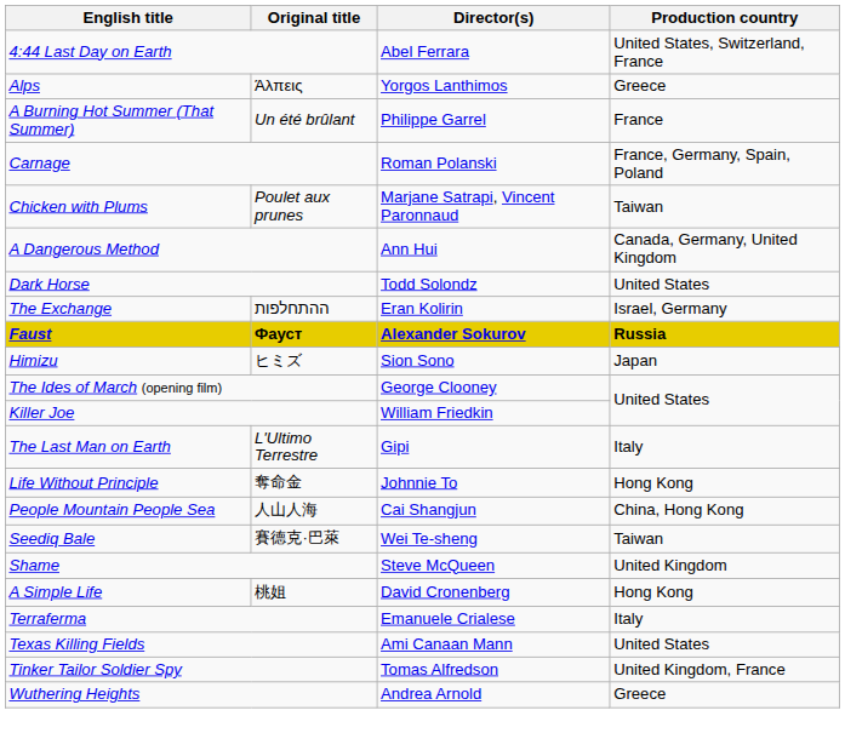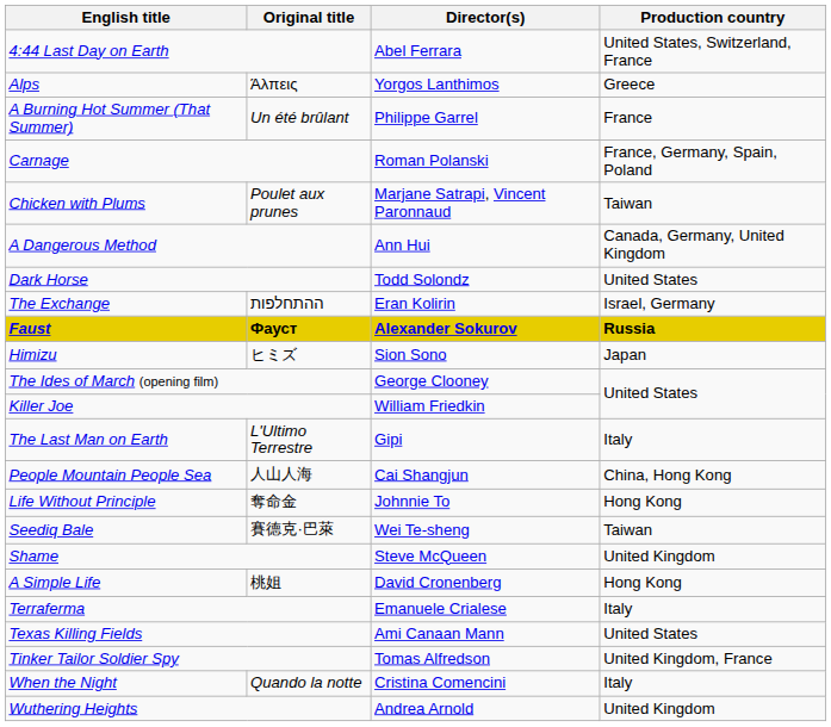 <table class="wikitable" style="width:95%; margin-bottom:0px">
 <tr>
 <th>English title</th>
 <th>Original title</th>
 <th>Director(s)</th>
 <th>Production country</th>
 </tr>
 <tr>
 <td colspan=2><em><a href='#'>4:44 Last Day on Earth</a></em></td>
 <td data-sort-value="Ferrara"><a href='#'>Abel Ferrara</a></td>
 <td>United States, Switzerland, France</td>
 </tr>
 <tr>
 <td><em><a href='#'>Alps</a></em></td>
 <td>Άλπεις</td>
 <td data-sort-value="Lanthimos"><a href='#'>Yorgos Lanthimos</a></td>
 <td>Greece</td>
 </tr>
 <tr>
 <td data-sort-value="Burning"><em><a href='#'>A Burning Hot Summer (That Summer)</a></em></td>
 <td data-sort-value="Ete"><em>Un été brûlant</em></td>
 <td data-sort-value="Garrel"><a href='#'>Philippe Garrel</a></td>
 <td>France</td>
 </tr>
 <tr>
 <td colspan=2><em><a href='#'>Carnage</a></em></td>
 <td data-sort-value="Polanski"><a href='#'>Roman Polanski</a></td>
 <td>France, Germany, Spain, Poland</td>
 </tr>
 <tr>
 <td><em><a href='#'>Chicken with Plums</a></em></td>
 <td><em>Poulet aux prunes</em></td>
 <td data-sort-value="Satrapi"><a href='#'>Marjane Satrapi</a>, <a href='#'>Vincent Paronnaud</a></td>
 <td>Taiwan</td>
 </tr>
 <tr>
 <td colspan=2 data-sort-value="Dangerous"><em><a href='#'>A Dangerous Method</a></em></td>
 <td data-sort-value="Hui"><a href='#'>Ann Hui</a></td>
 <td>Canada, Germany, United Kingdom</td>
 </tr>
 <tr>
 <td colspan=2><em><a href='#'>Dark Horse</a></em></td>
 <td data-sort-value="Solondz"><a href='#'>Todd Solondz</a></td>
 <td>United States</td>
 </tr>
 <tr>
 <td data-sort-value="Exchange"><em><a href='#'>The Exchange</a></em></td>
 <td>ההתחלפות</td>
 <td data-sort-value="Kolirin"><a href='#'>Eran Kolirin</a></td>
 <td>Israel, Germany</td>
 </tr>
 <tr style="background:#E7CD00;">
 <td><em><a href='#'><strong>Faust</strong></a></em></td>
 <td><strong>Фауст</strong></td>
 <td data-sort-value="Sokurov"><strong><a href='#'>Alexander Sokurov</a></strong></td>
 <td><strong>Russia</strong></td>
 </tr>
 <tr>
 <td><em><a href='#'>Himizu</a></em></td>
 <td>ヒミズ</td>
 <td data-sort-value="Sono"><a href='#'>Sion Sono</a></td>
 <td>Japan</td>
 </tr>
 <tr>
 <td colspan=2 data-sort-value="Ides"><em><a href='#'>The Ides of March</a></em> <small>(opening film)</small></td>
 <td data-sort-value="Clooney"><a href='#'>George Clooney</a></td>
 <td rowspan="2">United States</td>
 </tr>
 <tr>
 <td colspan=2><em><a href='#'>Killer Joe</a></em></td>
 <td data-sort-value="Friedkin"><a href='#'>William Friedkin</a></td>
 </tr>
 <tr>
 <td data-sort-value="Last"><em><a href='#'>The Last Man on Earth</a></em></td>
 <td data-sort-value="Ultimo"><em>L'Ultimo Terrestre</em></td>
 <td><a href='#'>Gipi</a></td>
 <td>Italy</td>
 </tr>
 <tr>
+<td><em><a href='#'>People Mountain People Sea</a></em></td>
+<td>人山人海</td>
+<td data-sort-value="Shangjun"><a href='#'>Cai Shangjun</a></td>
+<td>China, Hong Kong</td>
+</tr>
+<tr>
 <td><em><a href='#'>Life Without Principle</a></em></td>
 <td>奪命金</td>
 <td data-sort-value="To"><a href='#'>Johnnie To</a></td>
 <td>Hong Kong</td>
-</tr>
-<tr>
-<td><em><a href='#'>People Mountain People Sea</a></em></td>
-<td>人山人海</td>
-<td data-sort-value="Shangjun"><a href='#'>Cai Shangjun</a></td>
-<td>China, Hong Kong</td>
 </tr>
 <tr>
 <td><em><a href='#'>Seediq Bale</a></em></td>
 <td>賽德克·巴萊</td>
 <td data-sort-value="Te-sheng"><a href='#'>Wei Te-sheng</a></td>
 <td>Taiwan</td>
 </tr>
 <tr>
 <td colspan=2><em><a href='#'>Shame</a></em></td>
 <td data-sort-value="McQueen"><a href='#'>Steve McQueen</a></td>
 <td>United Kingdom</td>
 </tr>
 <tr>
 <td data-sort-value="Simple"><em><a href='#'>A Simple Life</a></em></td>
 <td>桃姐</td>
 <td data-sort-value="Cronenberg"><a href='#'>David Cronenberg</a></td>
 <td>Hong Kong</td>
 </tr>
 <tr>
 <td colspan=2><em><a href='#'>Terraferma</a></em></td>
 <td data-sort-value="Crialese"><a href='#'>Emanuele Crialese</a></td>
 <td>Italy</td>
 </tr>
 <tr>
 <td colspan=2><em><a href='#'>Texas Killing Fields</a></em></td>
 <td data-sort-value="Mann"><a href='#'>Ami Canaan Mann</a></td>
 <td>United States</td>
 </tr>
 <tr>
 <td colspan=2><em><a href='#'>Tinker Tailor Soldier Spy</a></em></td>
 <td data-sort-value="Alfredson"><a href='#'>Tomas Alfredson</a></td>
 <td>United Kingdom, France</td>
 </tr>
 <tr>
+<td><em><a href='#'>When the Night</a></em></td>
+<td><em>Quando la notte</em></td>
+<td data-sort-value="Comencini"><a href='#'>Cristina Comencini</a></td>
+<td>Italy</td>
+</tr>
+<tr>
 <td colspan=2><em><a href='#'>Wuthering Heights</a></em></td>
 <td data-sort-value="Arnold"><a href='#'>Andrea Arnold</a></td>
-<td>Greece</td>
+<td>United Kingdom</td>
 </tr>
 </table>
